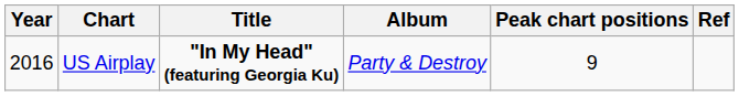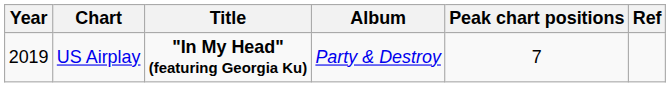 <table class="wikitable plainrowheaders" style="text-align:center;">
 <tr>
 <th>Year</th>
 <th>Chart</th>
 <th>Title</th>
 <th>Album</th>
 <th>Peak chart positions</th>
 <th>Ref</th>
 </tr>
 <tr>
-<td>2016</td>
+<td>2019</td>
 <td><a href='#'>US Airplay</a></td>
 <td><strong>"In My Head"<br><small>(featuring Georgia Ku)</small></strong></td>
 <td><em><a href='#'>Party & Destroy</a></em></td>
-<td>9</td>
+<td>7</td>
 <td></td>
 </tr>
 </table>
